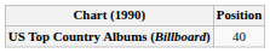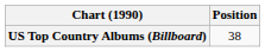 <table class="wikitable plainrowheaders" style="text-align:center">
 <tr>
 <th scope="col">Chart (1990)</th>
 <th scope="col">Position</th>
 </tr>
 <tr>
 <th scope="row">US Top Country Albums (<em>Billboard</em>)</th>
-<td>40</td>
+<td>38</td>
 </tr>
 </table>
